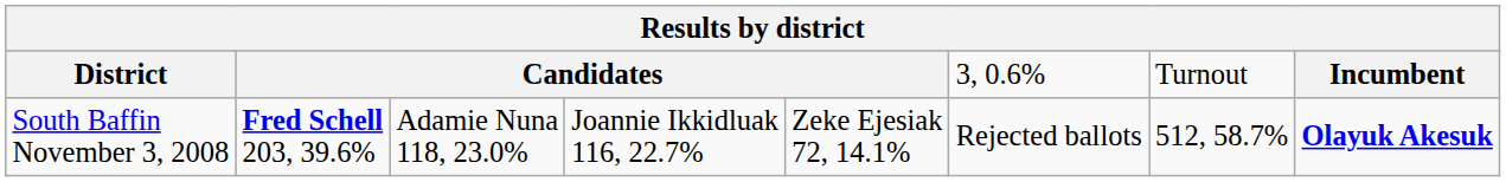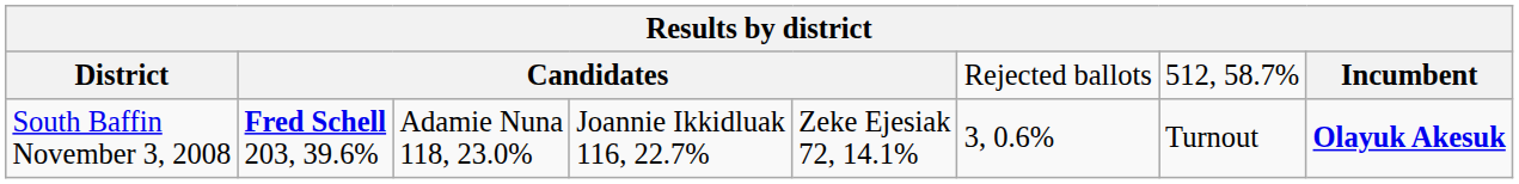 <table class=wikitable>
 <tr>
 <th colspan=8 align=center>Results by district</th>
 </tr>
 <tr>
 <th>District</th>
 <th colspan="4">Candidates</th>
-<td>3, 0.6%</td>
-<td>Turnout</td>
+<td>Rejected ballots</td>
+<td>512, 58.7%</td>
 <th>Incumbent</th>
 </tr>
 <tr>
 <td><a href='#'>South Baffin</a><br>November 3, 2008</td>
 <td><strong><a href='#'>Fred Schell</a></strong><br>203, 39.6%</td>
 <td>Adamie Nuna<br>118, 23.0%</td>
 <td>Joannie Ikkidluak<br>116, 22.7%</td>
 <td>Zeke Ejesiak<br>72, 14.1%</td>
-<td>Rejected ballots</td>
-<td>512, 58.7%</td>
+<td>3, 0.6%</td>
+<td>Turnout</td>
 <td><strong><a href='#'>Olayuk Akesuk</a></strong></td>
 </tr>
 </table>
